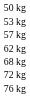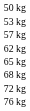 <table>
 <tr>
 <td rowspan=2>50 kg</td>
 <td rowspan=2></td>
 <td rowspan=2></td>
 <td></td>
 </tr>
 <tr>
 <td></td>
 </tr>
 <tr>
 <td rowspan=2>53 kg</td>
 <td rowspan=2></td>
 <td rowspan=2></td>
 <td></td>
 </tr>
 <tr>
 <td></td>
 </tr>
 <tr>
 <td rowspan=2>57 kg</td>
 <td rowspan=2></td>
 <td rowspan=2></td>
 <td></td>
 </tr>
 <tr>
 <td></td>
 </tr>
 <tr>
 <td rowspan=2>62 kg</td>
 <td rowspan=2></td>
 <td rowspan=2></td>
 <td></td>
 </tr>
 <tr>
 <td></td>
 </tr>
 <tr>
+<td>65 kg</td>
+<td></td>
+<td></td>
+<td></td>
+</tr>
+<tr>
 <td rowspan=2>68 kg</td>
 <td rowspan=2></td>
 <td rowspan=2></td>
 <td></td>
 </tr>
 <tr>
 <td></td>
 </tr>
 <tr>
 <td>72 kg</td>
 <td></td>
 <td></td>
 <td></td>
 </tr>
 <tr>
 <td rowspan=2>76 kg</td>
 <td rowspan=2></td>
 <td rowspan=2></td>
 <td></td>
 </tr>
 <tr>
 <td></td>
 </tr>
 </table>
